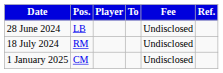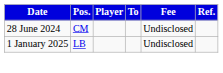 <table class="wikitable plainrowheaders sortable">
 <tr>
 <th style="background:#0000DD;color:#FFFFFF;">Date</th>
 <th style="background:#0000DD;color:#FFFFFF;">Pos.</th>
 <th style="background:#0000DD;color:#FFFFFF;">Player</th>
 <th style="background:#0000DD;color:#FFFFFF;">To</th>
 <th style="background:#0000DD;color:#FFFFFF;">Fee</th>
 <th style="background:#0000DD;color:#FFFFFF;">Ref.</th>
 </tr>
 <tr>
 <td>28 June 2024</td>
-<td><a href='#'>LB</a></td>
-<td></td>
-<td></td>
-<td>Undisclosed</td>
-<td></td>
-</tr>
-<tr>
-<td>18 July 2024</td>
-<td><a href='#'>RM</a></td>
+<td><a href='#'>CM</a></td>
 <td></td>
 <td></td>
 <td>Undisclosed</td>
 <td></td>
 </tr>
 <tr>
 <td>1 January 2025</td>
-<td><a href='#'>CM</a></td>
+<td><a href='#'>LB</a></td>
 <td></td>
 <td></td>
 <td>Undisclosed</td>
 <td></td>
 </tr>
 </table>
